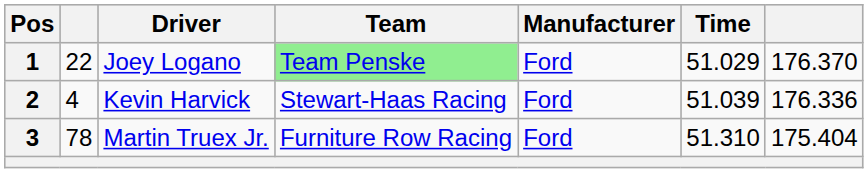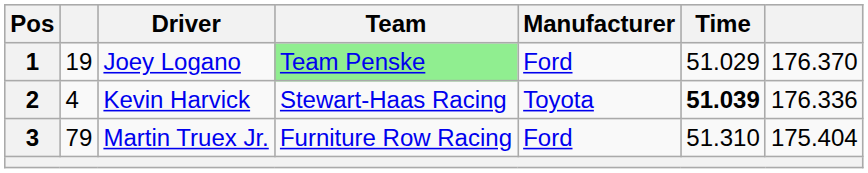 <table class="wikitable" style="font-size:95%">
 <tr>
 <th>Pos</th>
 <th></th>
 <th>Driver</th>
 <th>Team</th>
 <th>Manufacturer</th>
 <th>Time</th>
 <th></th>
 </tr>
 <tr>
 <th>1</th>
-<td>22</td>
+<td>19</td>
 <td><a href='#'>Joey Logano</a></td>
 <td style="background: lightgreen;"><a href='#'>Team Penske</a></td>
 <td><a href='#'>Ford</a></td>
 <td>51.029</td>
 <td>176.370</td>
 </tr>
 <tr>
 <th>2</th>
 <td>4</td>
 <td><a href='#'>Kevin Harvick</a></td>
 <td><a href='#'>Stewart-Haas Racing</a></td>
-<td><a href='#'>Ford</a></td>
-<td>51.039</td>
+<td><a href='#'>Toyota</a></td>
+<td><strong>51.039</strong></td>
 <td>176.336</td>
 </tr>
 <tr>
 <th>3</th>
-<td>78</td>
+<td>79</td>
 <td><a href='#'>Martin Truex Jr.</a></td>
 <td><a href='#'>Furniture Row Racing</a></td>
 <td><a href='#'>Ford</a></td>
 <td>51.310</td>
 <td>175.404</td>
 </tr>
 <tr>
 <th colspan="7"></th>
 </tr>
 </table>
